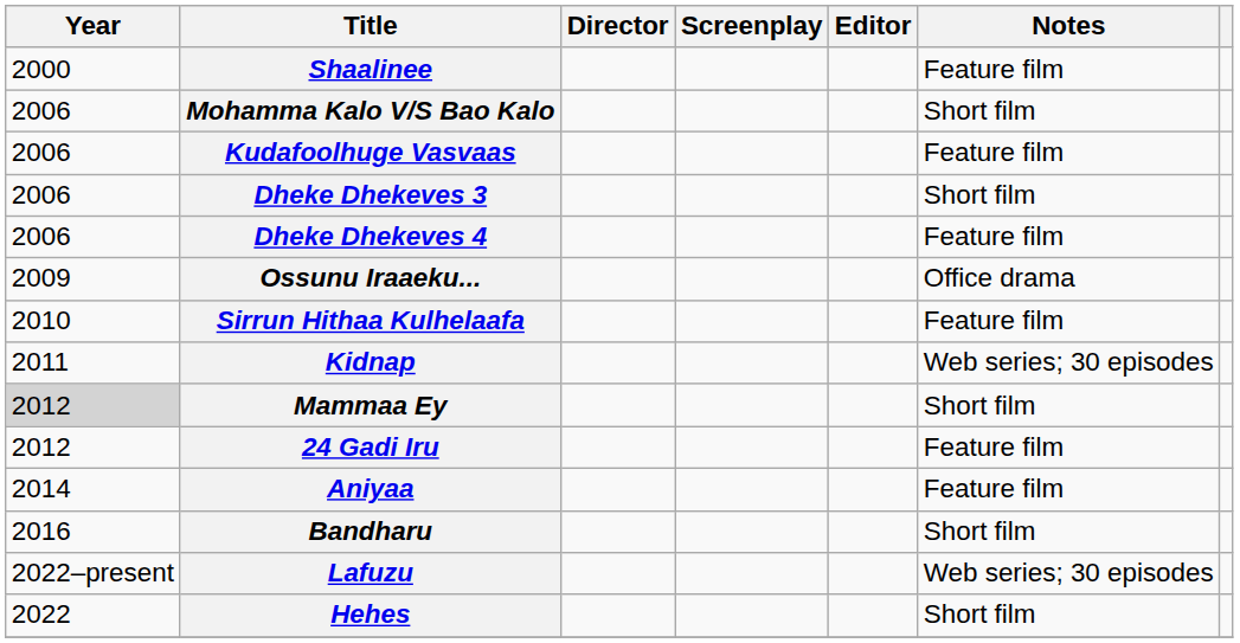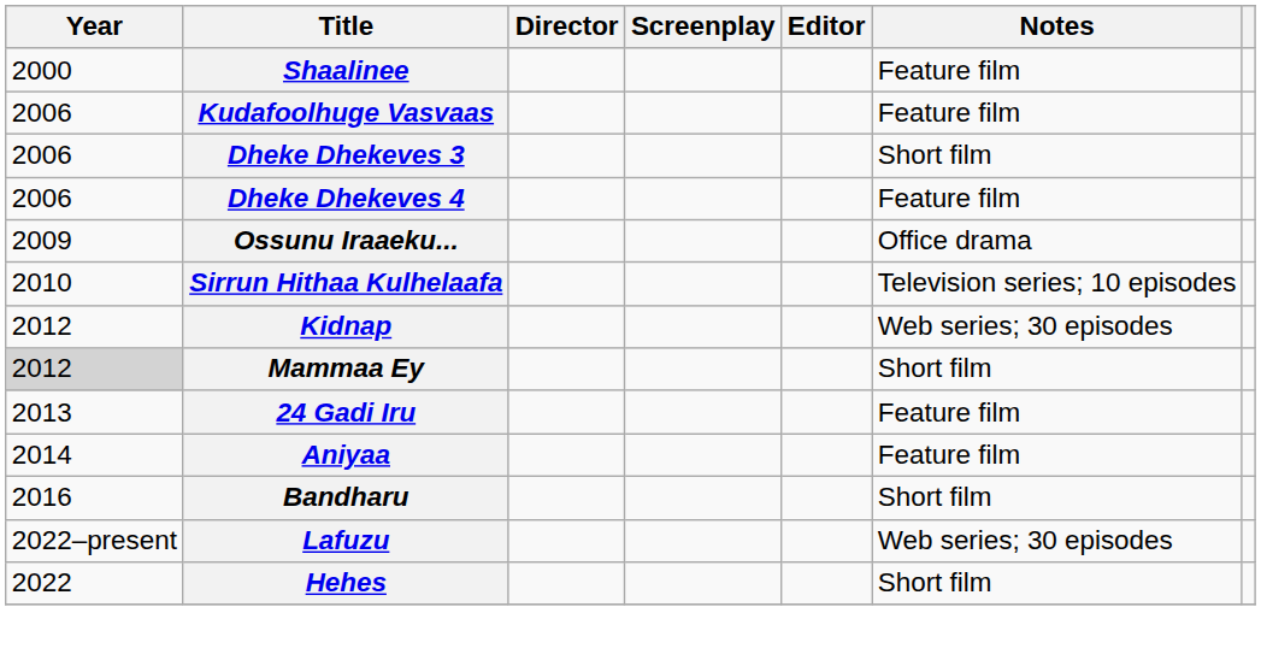 <table class="wikitable sortable plainrowheaders">
 <tr style="background:#ccc; text-align:center;">
 <th scope="col">Year</th>
 <th scope="col">Title</th>
 <th scope="col">Director</th>
 <th scope="col">Screenplay</th>
 <th scope="col">Editor</th>
 <th scope="col">Notes</th>
 <th scope="col" class="unsortable"></th>
 </tr>
 <tr>
 <td>2000</td>
 <th scope="row"><em><a href='#'>Shaalinee</a></em></th>
 <td></td>
 <td></td>
 <td></td>
 <td>Feature film</td>
-<td style="text-align: center;"></td>
-</tr>
-<tr>
-<td>2006</td>
-<th scope="row"><em>Mohamma Kalo V/S Bao Kalo</em></th>
-<td></td>
-<td></td>
-<td></td>
-<td>Short film</td>
 <td style="text-align: center;"></td>
 </tr>
 <tr>
 <td>2006</td>
 <th scope="row"><em><a href='#'>Kudafoolhuge Vasvaas</a></em></th>
 <td></td>
 <td></td>
 <td></td>
 <td>Feature film</td>
 <td style="text-align: center;"></td>
 </tr>
 <tr>
 <td>2006</td>
 <th scope="row"><em><a href='#'>Dheke Dhekeves 3</a></em></th>
 <td></td>
 <td></td>
 <td></td>
 <td>Short film</td>
 <td style="text-align: center;"></td>
 </tr>
 <tr>
 <td>2006</td>
 <th scope="row"><em><a href='#'>Dheke Dhekeves 4</a></em></th>
 <td></td>
 <td></td>
 <td></td>
 <td>Feature film</td>
 <td style="text-align: center;"></td>
 </tr>
 <tr>
 <td>2009</td>
 <th scope="row"><em>Ossunu Iraaeku...</em></th>
 <td></td>
 <td></td>
 <td></td>
 <td>Office drama</td>
 <td></td>
 </tr>
 <tr>
 <td>2010</td>
 <th scope="row"><em><a href='#'>Sirrun Hithaa Kulhelaafa</a></em></th>
 <td></td>
 <td></td>
 <td></td>
-<td>Feature film</td>
+<td>Television series; 10 episodes</td>
 <td style="text-align: center;"></td>
 </tr>
 <tr>
-<td>2011</td>
+<td>2012</td>
 <th scope="row"><em><a href='#'>Kidnap</a></em></th>
 <td></td>
 <td></td>
 <td></td>
 <td>Web series; 30 episodes</td>
 <td style="text-align: center;"></td>
 </tr>
 <tr>
 <td style="background: lightgrey;">2012</td>
 <th scope="row"><em>Mammaa Ey</em></th>
 <td></td>
 <td></td>
 <td></td>
 <td>Short film</td>
 <td></td>
 </tr>
 <tr>
-<td>2012</td>
+<td>2013</td>
 <th scope="row"><em><a href='#'>24 Gadi Iru</a></em></th>
 <td></td>
 <td></td>
 <td></td>
 <td>Feature film</td>
 <td style="text-align: center;"></td>
 </tr>
 <tr>
 <td>2014</td>
 <th scope="row"><em><a href='#'>Aniyaa</a></em></th>
 <td></td>
 <td></td>
 <td></td>
 <td>Feature film</td>
 <td style="text-align:center;"></td>
 </tr>
 <tr>
 <td>2016</td>
 <th scope="row"><em>Bandharu</em></th>
 <td></td>
 <td></td>
 <td></td>
 <td>Short film</td>
 <td></td>
 </tr>
 <tr>
 <td>2022–present</td>
 <th scope="row"><em><a href='#'>Lafuzu</a></em></th>
 <td></td>
 <td></td>
 <td></td>
 <td>Web series; 30 episodes</td>
 <td style="text-align: center;"></td>
 </tr>
 <tr>
 <td>2022</td>
 <th scope="row"><em><a href='#'>Hehes</a></em></th>
 <td></td>
 <td></td>
 <td></td>
 <td>Short film</td>
 <td style="text-align: center;"></td>
 </tr>
 <tr>
 </tr>
 </table>
